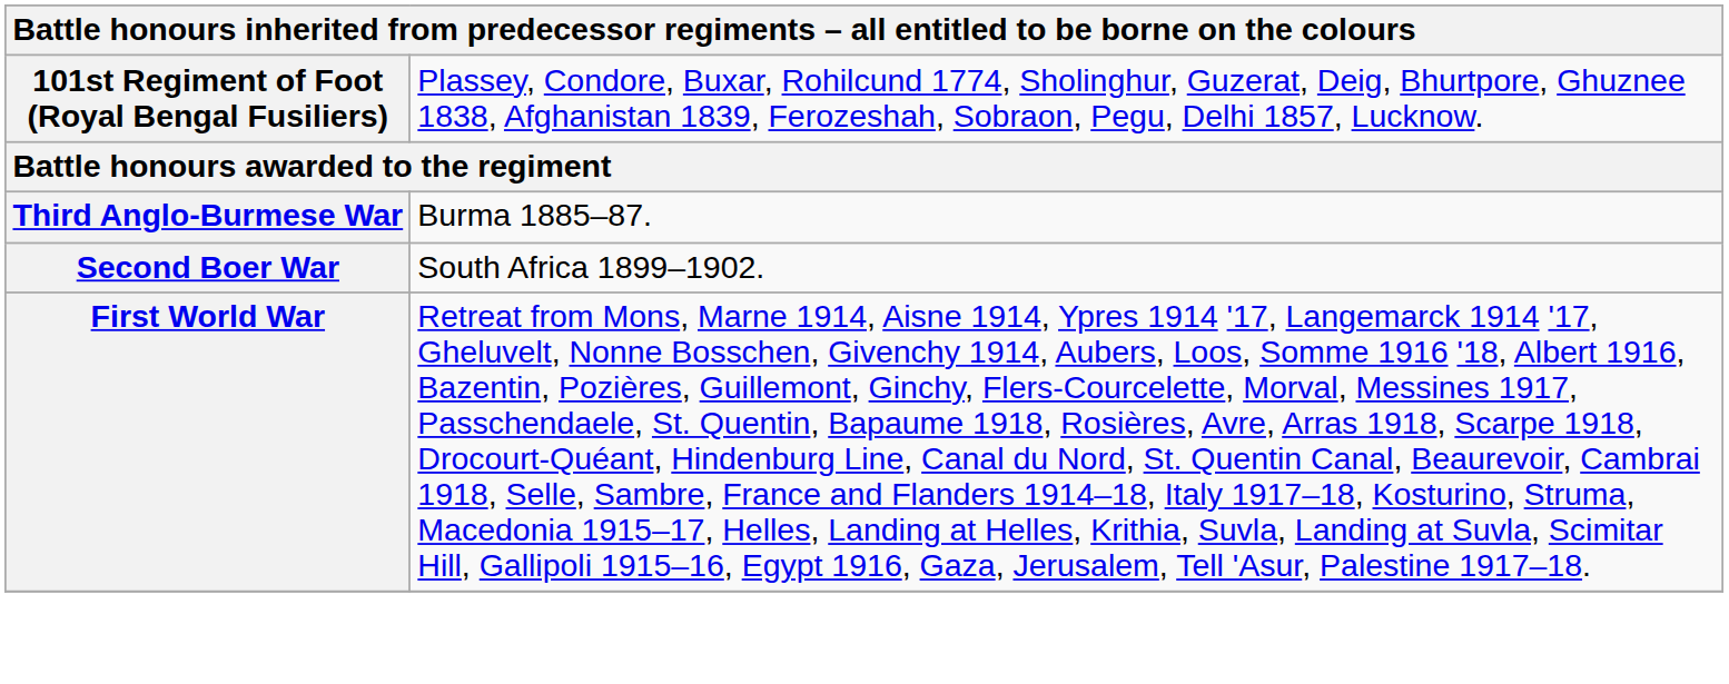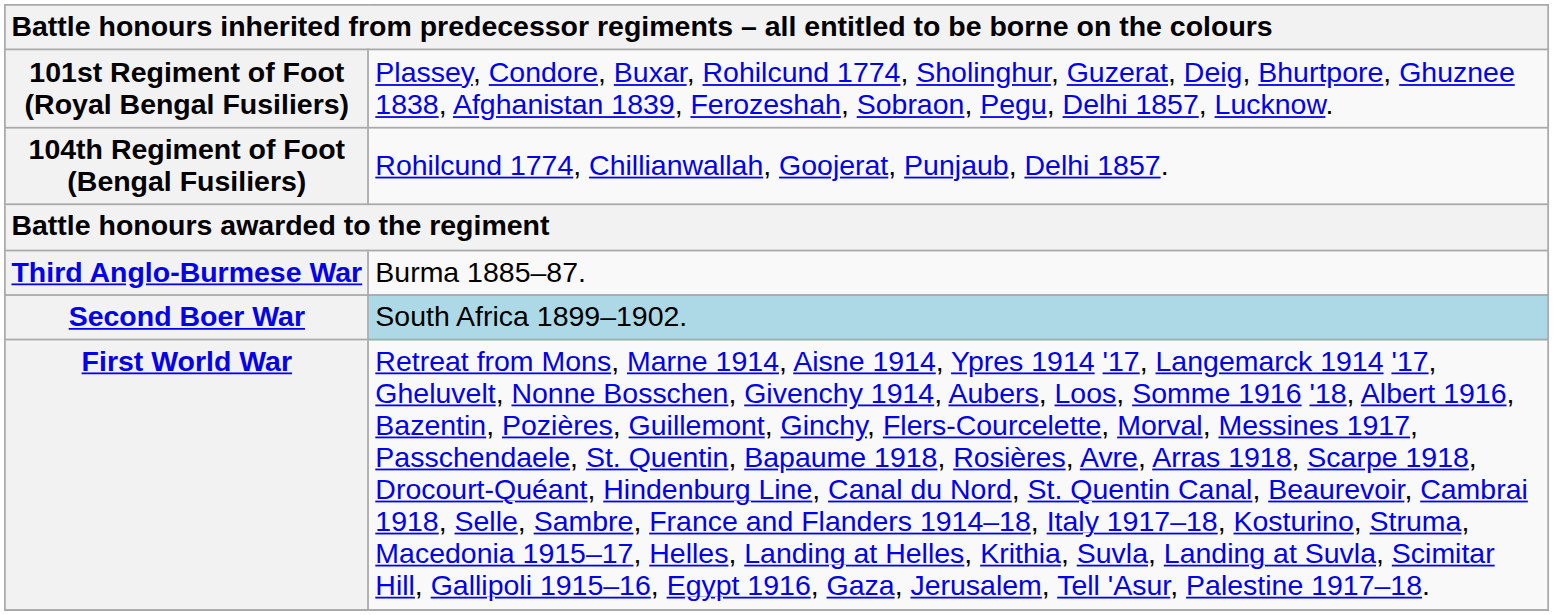 <table class="wikitable plainrowheaders">
 <tr>
 <th scope="col" colspan="2" style="text-align: left;">Battle honours inherited from predecessor regiments – all entitled to be borne on the colours</th>
 </tr>
 <tr>
 <th scope="row" style="white-space: nowrap;vertical-align: top;">101st Regiment of Foot<br>(Royal Bengal Fusiliers)</th>
 <td><a href='#'>Plassey</a>, <a href='#'>Condore</a>, <a href='#'>Buxar</a>, <a href='#'>Rohilcund 1774</a>, <a href='#'>Sholinghur</a>, <a href='#'>Guzerat</a>, <a href='#'>Deig</a>, <a href='#'>Bhurtpore</a>, <a href='#'>Ghuznee 1838</a>, <a href='#'>Afghanistan 1839</a>, <a href='#'>Ferozeshah</a>, <a href='#'>Sobraon</a>, <a href='#'>Pegu</a>, <a href='#'>Delhi 1857</a>, <a href='#'>Lucknow</a>.</td>
+</tr>
+<tr>
+<th scope="row" style="white-space: nowrap;vertical-align: top;">104th Regiment of Foot<br>(Bengal Fusiliers)</th>
+<td><a href='#'>Rohilcund 1774</a>, <a href='#'>Chillianwallah</a>, <a href='#'>Goojerat</a>, <a href='#'>Punjaub</a>, <a href='#'>Delhi 1857</a>.</td>
 </tr>
 <tr>
 <th scope="col" colspan="2" style="text-align: left;">Battle honours awarded to the regiment</th>
 </tr>
 <tr>
 <th scope="row" style="white-space: nowrap;vertical-align: top;"><a href='#'>Third Anglo-Burmese War</a></th>
 <td>Burma 1885–87.</td>
 </tr>
 <tr>
 <th scope="row" style="white-space: nowrap;vertical-align: top;"><a href='#'>Second Boer War</a></th>
-<td>South Africa 1899–1902.</td>
+<td style="background: lightblue;">South Africa 1899–1902.</td>
 </tr>
 <tr>
 <th scope="row" style="white-space: nowrap;vertical-align: top;"><a href='#'>First World War</a></th>
 <td><a href='#'>Retreat from Mons</a>, <a href='#'>Marne 1914</a>, <a href='#'>Aisne 1914</a>, <a href='#'>Ypres 1914</a> <a href='#'>'17</a>, <a href='#'>Langemarck 1914</a> <a href='#'>'17</a>, <a href='#'>Gheluvelt</a>, <a href='#'>Nonne Bosschen</a>, <a href='#'>Givenchy 1914</a>, <a href='#'>Aubers</a>, <a href='#'>Loos</a>, <a href='#'>Somme 1916</a> <a href='#'>'18</a>, <a href='#'>Albert 1916</a>, <a href='#'>Bazentin</a>, <a href='#'>Pozières</a>, <a href='#'>Guillemont</a>, <a href='#'>Ginchy</a>, <a href='#'>Flers-Courcelette</a>, <a href='#'>Morval</a>, <a href='#'>Messines 1917</a>, <a href='#'>Passchendaele</a>, <a href='#'>St. Quentin</a>, <a href='#'>Bapaume 1918</a>, <a href='#'>Rosières</a>, <a href='#'>Avre</a>, <a href='#'>Arras 1918</a>, <a href='#'>Scarpe 1918</a>, <a href='#'>Drocourt-Quéant</a>, <a href='#'>Hindenburg Line</a>, <a href='#'>Canal du Nord</a>, <a href='#'>St. Quentin Canal</a>, <a href='#'>Beaurevoir</a>, <a href='#'>Cambrai 1918</a>, <a href='#'>Selle</a>, <a href='#'>Sambre</a>, <a href='#'>France and Flanders 1914–18</a>, <a href='#'>Italy 1917–18</a>, <a href='#'>Kosturino</a>, <a href='#'>Struma</a>, <a href='#'>Macedonia 1915–17</a>, <a href='#'>Helles</a>, <a href='#'>Landing at Helles</a>, <a href='#'>Krithia</a>, <a href='#'>Suvla</a>, <a href='#'>Landing at Suvla</a>, <a href='#'>Scimitar Hill</a>, <a href='#'>Gallipoli 1915–16</a>, <a href='#'>Egypt 1916</a>, <a href='#'>Gaza</a>, <a href='#'>Jerusalem</a>, <a href='#'>Tell 'Asur</a>, <a href='#'>Palestine 1917–18</a>.</td>
 </tr>
 <tr>
 </tr>
 </table>
